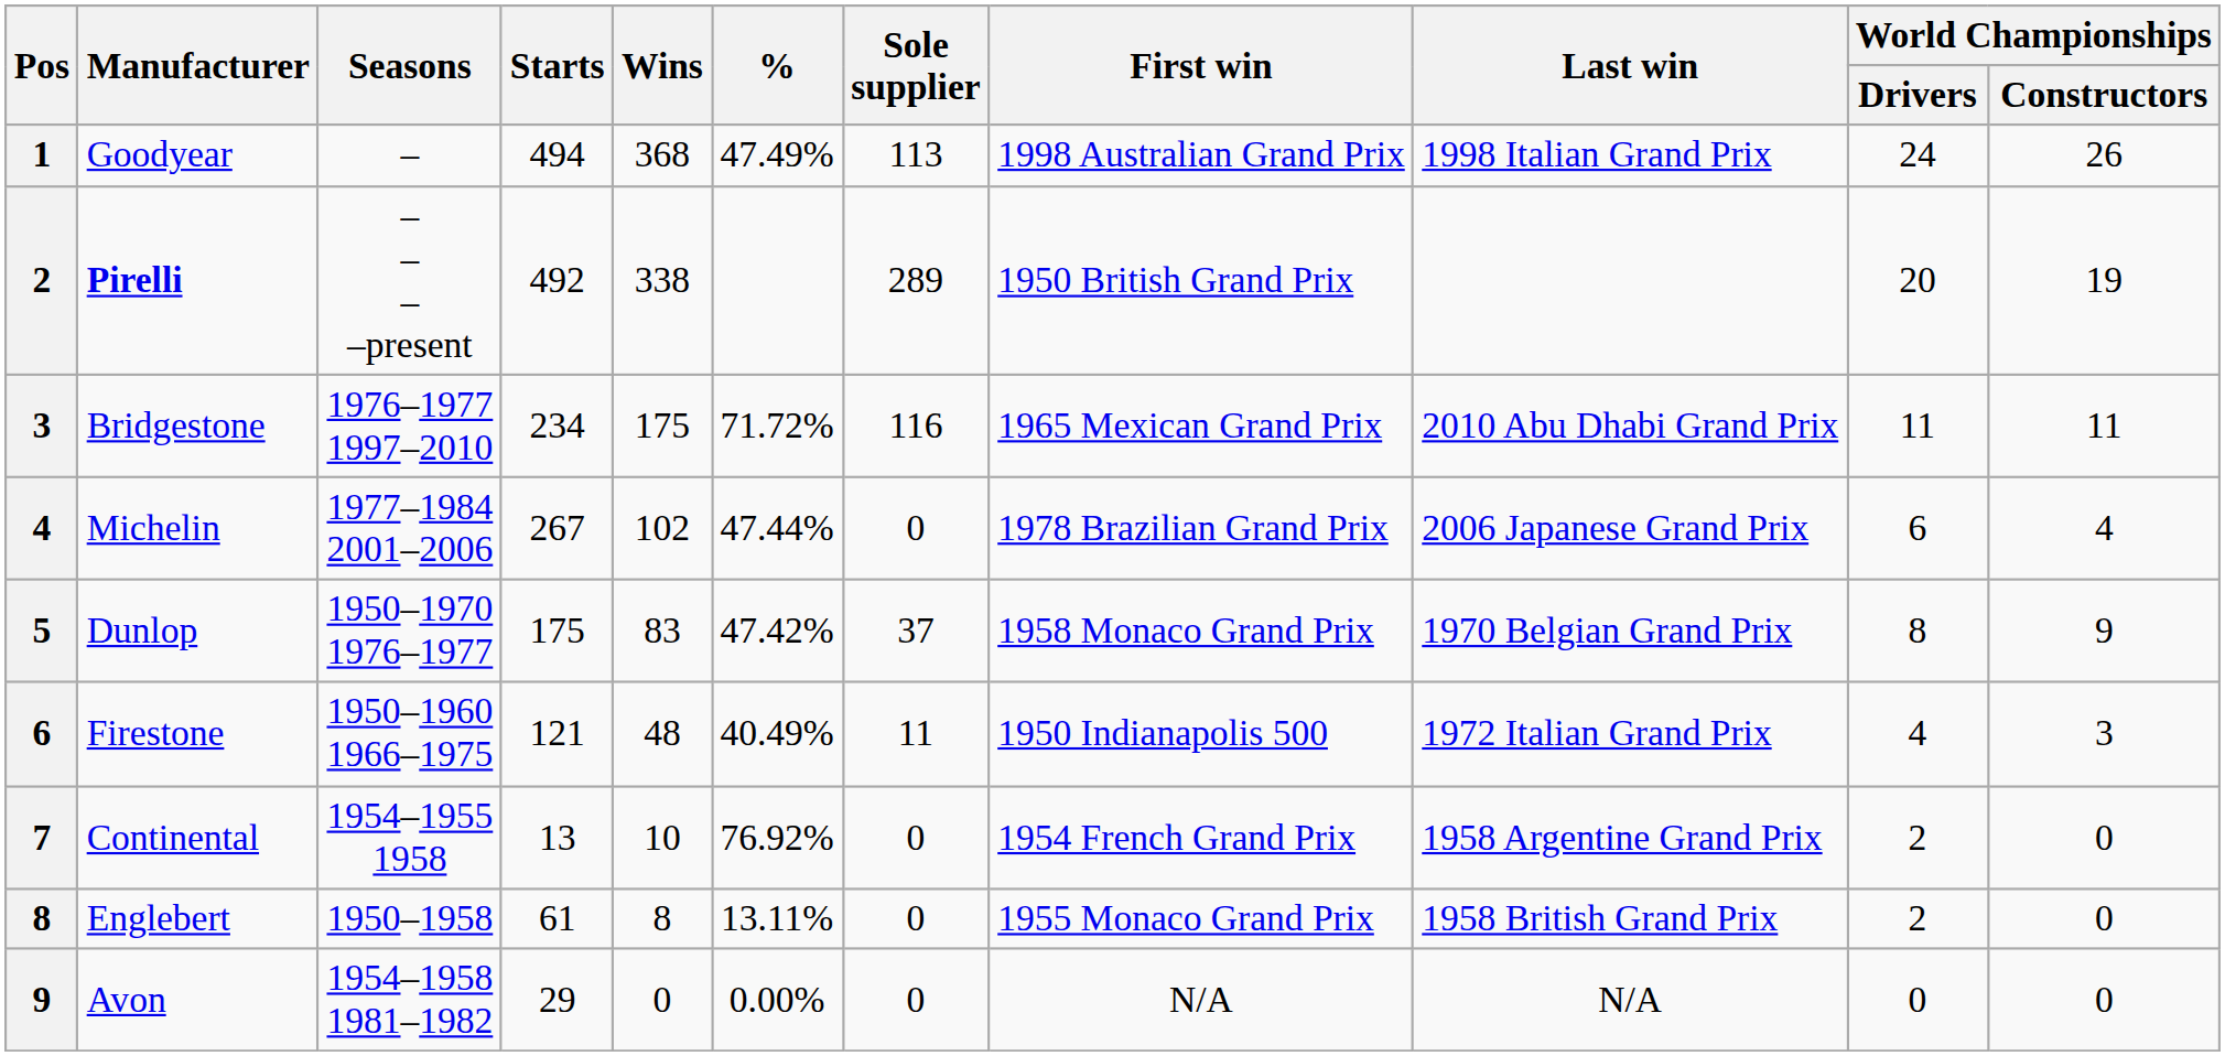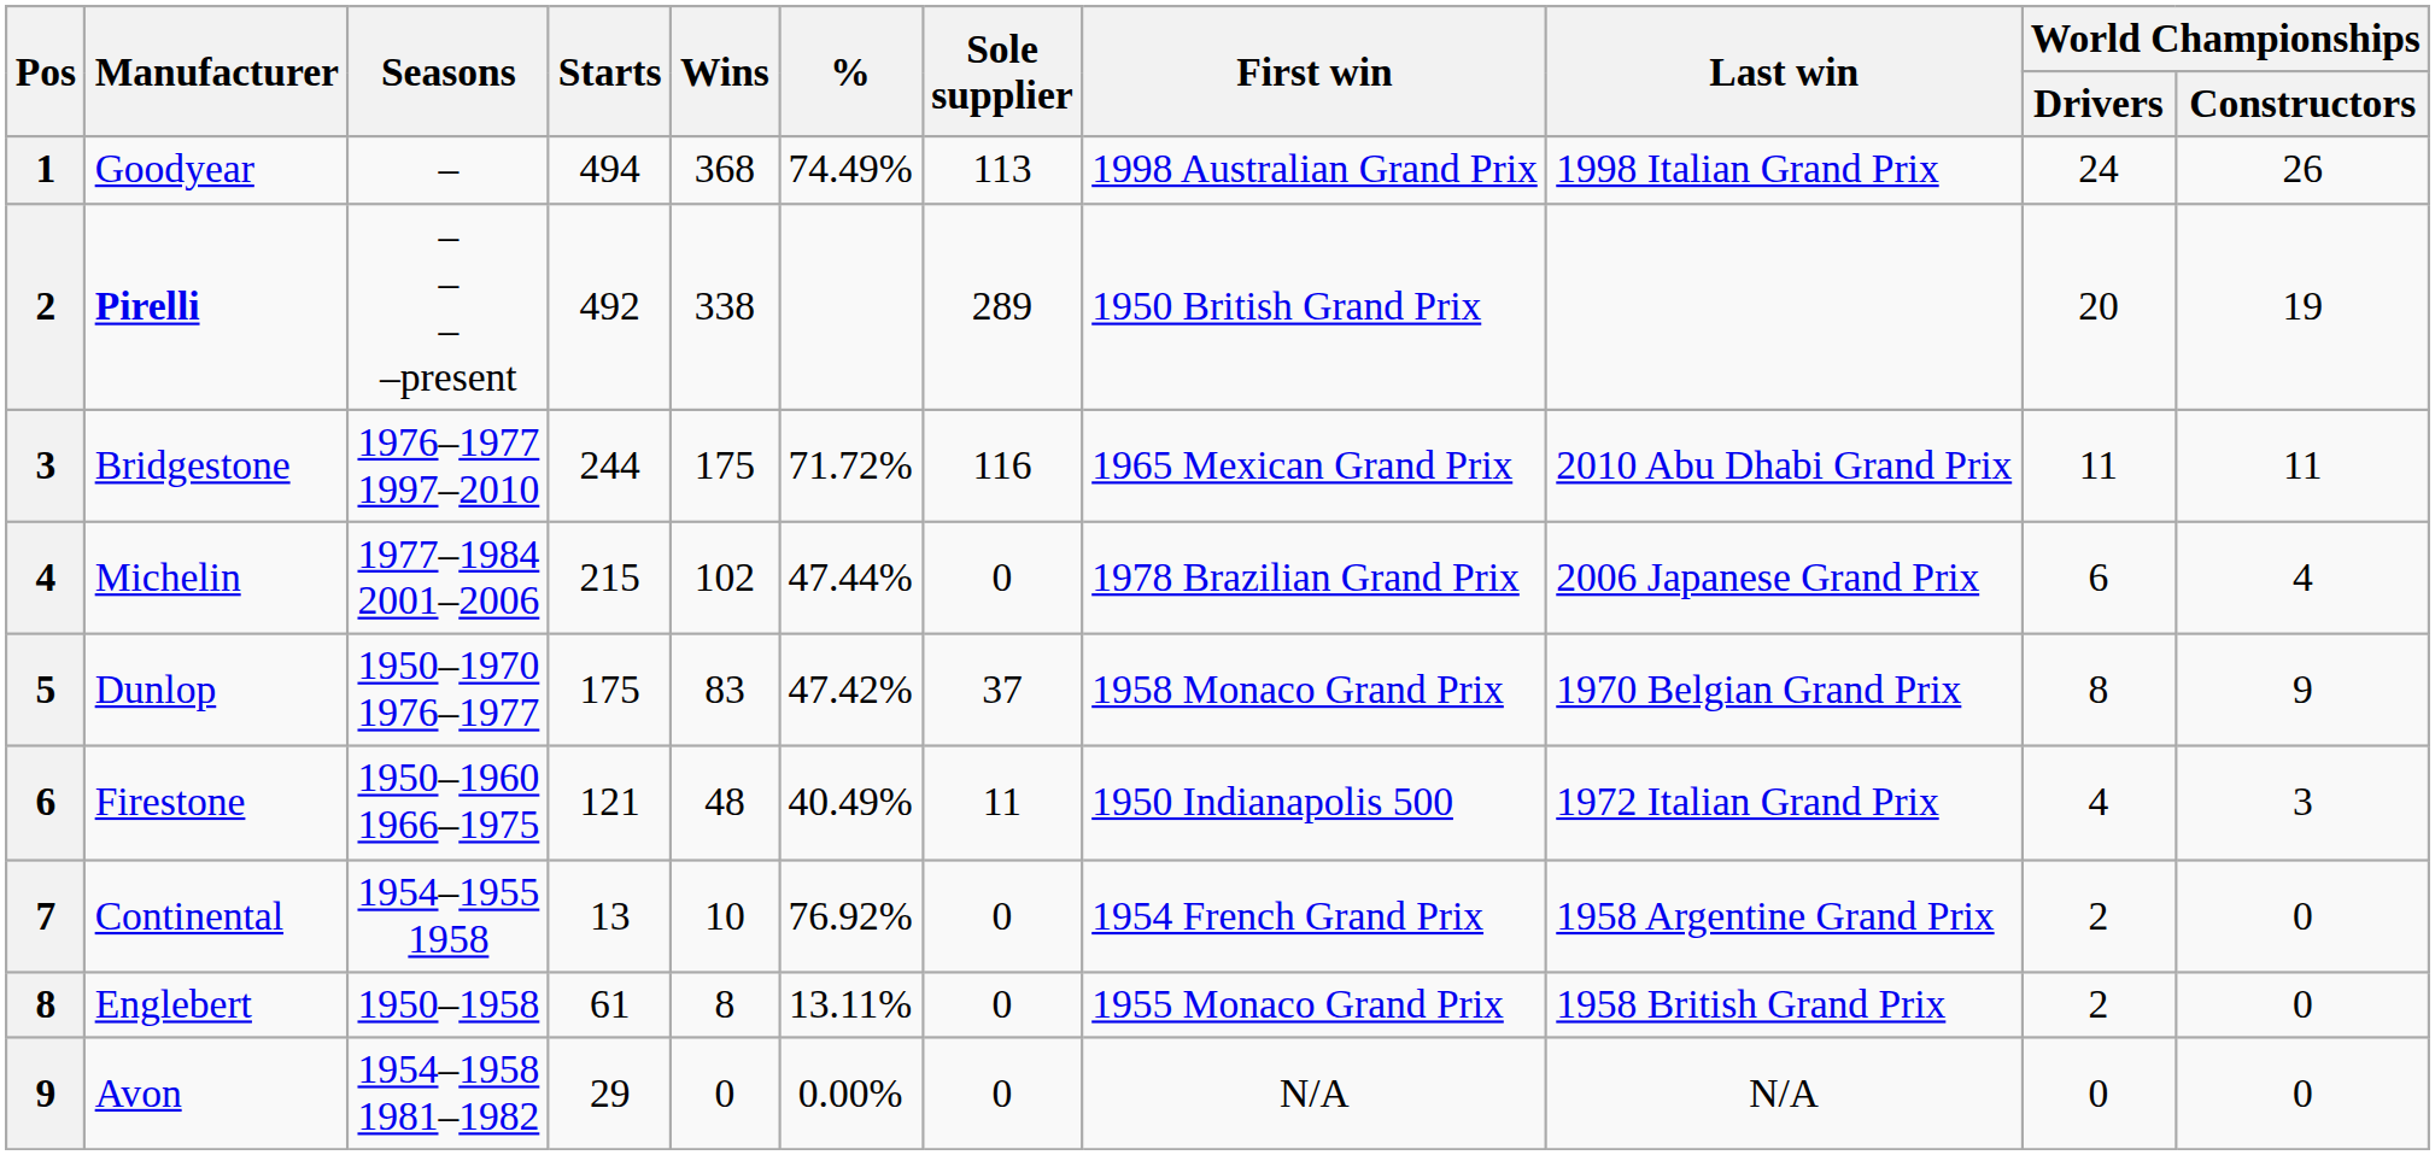 <table class="wikitable sortable" style="font-size:97%; text-align:center;">
 <tr>
 <th rowspan=2>Pos</th>
 <th rowspan=2>Manufacturer</th>
 <th rowspan=2>Seasons</th>
 <th rowspan=2>Starts</th>
 <th rowspan=2>Wins</th>
 <th rowspan=2>% </th>
 <th rowspan=2>Sole<br>supplier</th>
 <th rowspan=2>First win</th>
 <th rowspan=2>Last win</th>
 <th colspan=2>World Championships</th>
 </tr>
 <tr>
 <th>Drivers</th>
 <th>Constructors</th>
 </tr>
 <tr>
 <th>1</th>
 <td align="left"> <a href='#'>Goodyear</a></td>
 <td>–</td>
 <td>494</td>
 <td>368</td>
-<td>47.49%</td>
+<td>74.49%</td>
 <td>113</td>
 <td align="left"><a href='#'>1998 Australian Grand Prix</a></td>
 <td align="left"><a href='#'>1998 Italian Grand Prix</a></td>
 <td>24</td>
 <td>26</td>
 </tr>
 <tr>
 <th>2</th>
 <td align="left"> <strong><a href='#'>Pirelli</a></strong></td>
 <td>–<br>–<br>–<br>–present<br></td>
 <td>492</td>
 <td>338</td>
 <td></td>
 <td>289</td>
 <td align="left"><a href='#'>1950 British Grand Prix</a></td>
 <td align="left"></td>
 <td>20 </td>
 <td>19 </td>
 </tr>
 <tr>
 <th>3</th>
 <td align="left"> <a href='#'>Bridgestone</a></td>
 <td><a href='#'>1976</a>–<a href='#'>1977</a><br><a href='#'>1997</a>–<a href='#'>2010</a></td>
-<td>234</td>
+<td>244</td>
 <td>175</td>
 <td>71.72%</td>
 <td>116</td>
 <td align="left"><a href='#'>1965 Mexican Grand Prix</a></td>
 <td align="left"><a href='#'>2010 Abu Dhabi Grand Prix</a></td>
 <td>11</td>
 <td>11</td>
 </tr>
 <tr>
 <th>4</th>
 <td align="left"> <a href='#'>Michelin</a></td>
 <td><a href='#'>1977</a>–<a href='#'>1984</a><br><a href='#'>2001</a>–<a href='#'>2006</a></td>
-<td>267</td>
+<td>215</td>
 <td>102</td>
 <td>47.44%</td>
 <td>0</td>
 <td align="left"><a href='#'>1978 Brazilian Grand Prix</a></td>
 <td align="left"><a href='#'>2006 Japanese Grand Prix</a></td>
 <td>6</td>
 <td>4</td>
 </tr>
 <tr>
 <th>5</th>
 <td align="left"> <a href='#'>Dunlop</a></td>
 <td><a href='#'>1950</a>–<a href='#'>1970</a><br><a href='#'>1976</a>–<a href='#'>1977</a></td>
 <td>175</td>
 <td>83</td>
 <td>47.42%</td>
 <td>37</td>
 <td align="left"><a href='#'>1958 Monaco Grand Prix</a></td>
 <td align="left"><a href='#'>1970 Belgian Grand Prix</a></td>
 <td>8</td>
 <td>9</td>
 </tr>
 <tr>
 <th>6</th>
 <td align="left"> <a href='#'>Firestone</a></td>
 <td><a href='#'>1950</a>–<a href='#'>1960</a><br><a href='#'>1966</a>–<a href='#'>1975</a></td>
 <td>121</td>
 <td>48</td>
 <td>40.49%</td>
 <td>11</td>
 <td align="left"><a href='#'>1950 Indianapolis 500</a></td>
 <td align="left"><a href='#'>1972 Italian Grand Prix</a></td>
 <td>4</td>
 <td>3</td>
 </tr>
 <tr>
 <th>7</th>
 <td align="left"> <a href='#'>Continental</a></td>
 <td><a href='#'>1954</a>–<a href='#'>1955</a><br><a href='#'>1958</a></td>
 <td>13</td>
 <td>10</td>
 <td>76.92%</td>
 <td>0</td>
 <td align="left"><a href='#'>1954 French Grand Prix</a></td>
 <td align="left"><a href='#'>1958 Argentine Grand Prix</a></td>
 <td>2</td>
 <td>0</td>
 </tr>
 <tr>
 <th>8</th>
 <td align="left"> <a href='#'>Englebert</a></td>
 <td><a href='#'>1950</a>–<a href='#'>1958</a></td>
 <td>61</td>
 <td>8</td>
 <td>13.11%</td>
 <td>0</td>
 <td align="left"><a href='#'>1955 Monaco Grand Prix</a></td>
 <td align="left"><a href='#'>1958 British Grand Prix</a></td>
 <td>2</td>
 <td>0</td>
 </tr>
 <tr>
 <th>9</th>
 <td align="left"> <a href='#'>Avon</a></td>
 <td><a href='#'>1954</a>–<a href='#'>1958</a><br><a href='#'>1981</a>–<a href='#'>1982</a></td>
 <td>29</td>
 <td>0</td>
 <td>0.00%</td>
 <td>0</td>
 <td>N/A</td>
 <td>N/A</td>
 <td>0</td>
 <td>0</td>
 </tr>
 </table>
